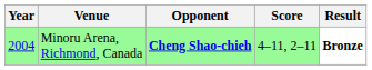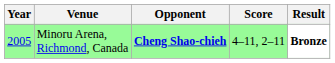 <table class="sortable wikitable" style="font-size: 90%;">
 <tr>
 <th>Year</th>
 <th>Venue</th>
 <th>Opponent</th>
 <th>Score</th>
 <th>Result</th>
 </tr>
 <tr style="background:#98FB98">
-<td align="center"><a href='#'>2004</a></td>
+<td align="center"><a href='#'>2005</a></td>
 <td align="left">Minoru Arena,<br><a href='#'>Richmond</a>, Canada</td>
 <td align="left"><strong> <a href='#'>Cheng Shao-chieh</a></strong></td>
 <td align="left">4–11, 2–11</td>
 <td style="text-align:left; background:white"> <strong>Bronze</strong></td>
 </tr>
 </table>
